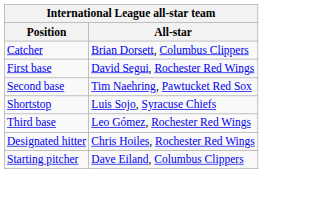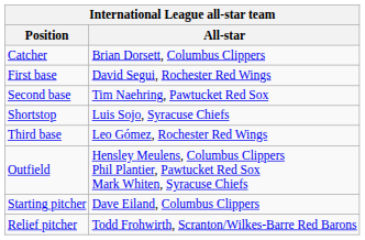 <table class="wikitable">
 <tr>
 <th colspan="2">International League all-star team</th>
 </tr>
 <tr>
 <th>Position</th>
 <th>All-star</th>
 </tr>
 <tr>
 <td><a href='#'>Catcher</a></td>
 <td><a href='#'>Brian Dorsett</a>, <a href='#'>Columbus Clippers</a></td>
 </tr>
 <tr>
 <td><a href='#'>First base</a></td>
 <td><a href='#'>David Segui</a>, <a href='#'>Rochester Red Wings</a></td>
 </tr>
 <tr>
 <td><a href='#'>Second base</a></td>
 <td><a href='#'>Tim Naehring</a>, <a href='#'>Pawtucket Red Sox</a></td>
 </tr>
 <tr>
 <td><a href='#'>Shortstop</a></td>
 <td><a href='#'>Luis Sojo</a>, <a href='#'>Syracuse Chiefs</a></td>
 </tr>
 <tr>
 <td><a href='#'>Third base</a></td>
 <td><a href='#'>Leo Gómez</a>, <a href='#'>Rochester Red Wings</a></td>
 </tr>
 <tr>
-<td><a href='#'>Designated hitter</a></td>
-<td><a href='#'>Chris Hoiles</a>, <a href='#'>Rochester Red Wings</a></td>
+<td><a href='#'>Outfield</a></td>
+<td><a href='#'>Hensley Meulens</a>, <a href='#'>Columbus Clippers</a> <br> <a href='#'>Phil Plantier</a>, <a href='#'>Pawtucket Red Sox</a> <br> <a href='#'>Mark Whiten</a>, <a href='#'>Syracuse Chiefs</a></td>
 </tr>
 <tr>
 <td><a href='#'>Starting pitcher</a></td>
 <td><a href='#'>Dave Eiland</a>, <a href='#'>Columbus Clippers</a></td>
 </tr>
+<tr>
+<td><a href='#'>Relief pitcher</a></td>
+<td><a href='#'>Todd Frohwirth</a>, <a href='#'>Scranton/Wilkes-Barre Red Barons</a></td>
+</tr>
 </table>
